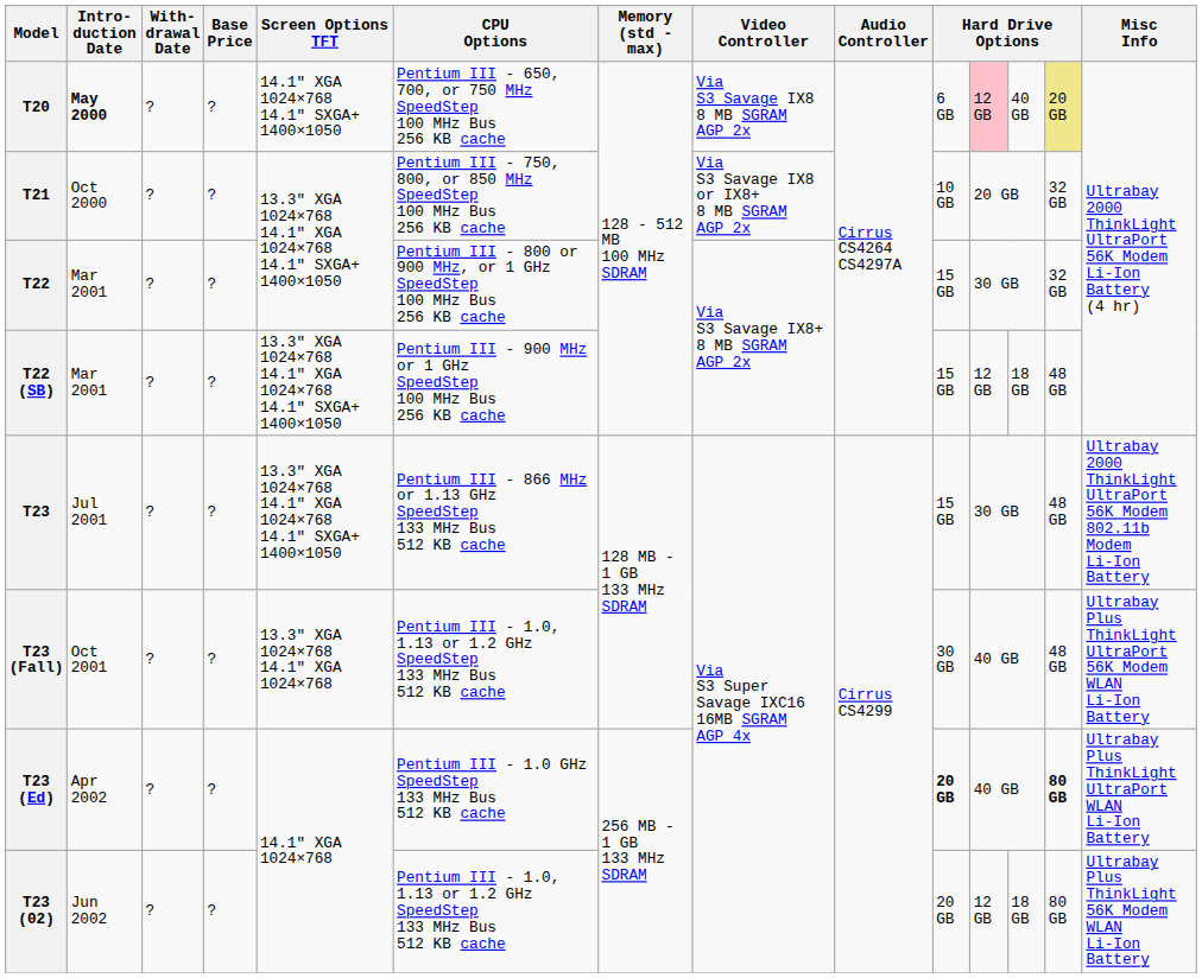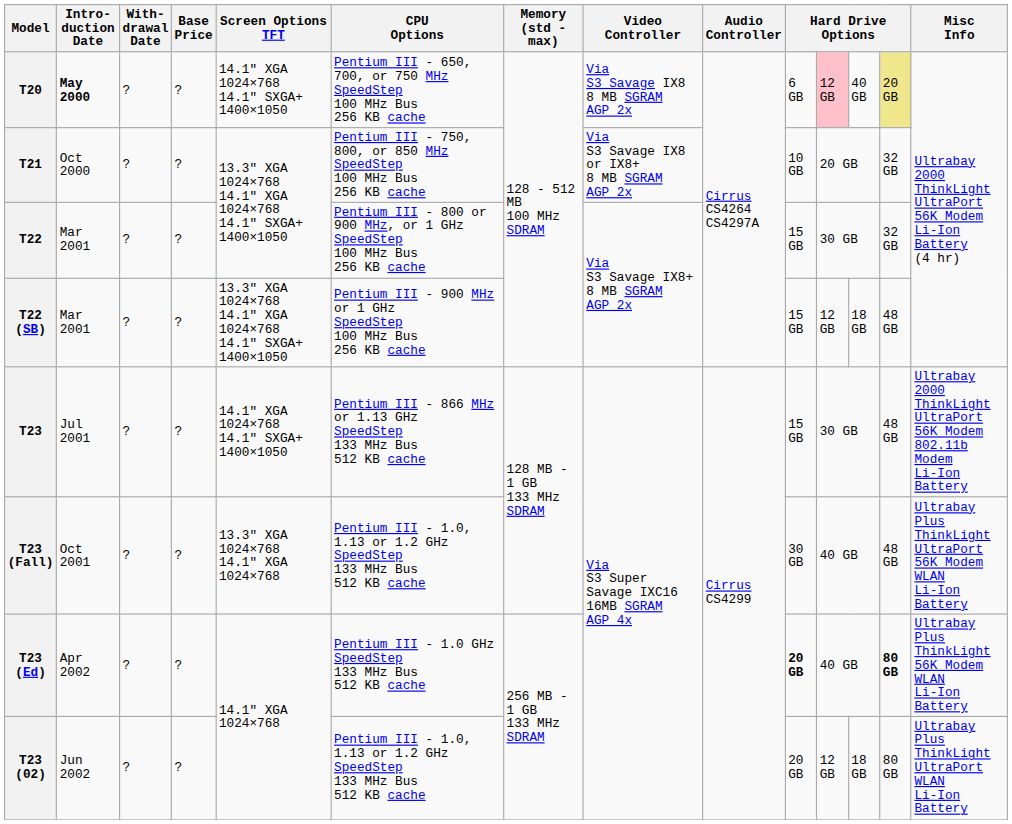 <table class="wikitable mw-collapsible" style="font-size:85%">
 <tr>
 <th>Model</th>
 <th>Intro-<br>duction<br>Date</th>
 <th>With-<br>drawal<br>Date</th>
 <th>Base<br>Price</th>
 <th>Screen Options<br><a href='#'>TFT</a></th>
 <th>CPU<br>Options</th>
 <th>Memory<br>(std - max)</th>
 <th>Video<br>Controller</th>
 <th>Audio<br>Controller</th>
 <th colspan="4">Hard Drive<br>Options</th>
 <th>Misc<br>Info</th>
 </tr>
 <tr>
 <th>T20</th>
 <td><strong>May 2000</strong></td>
 <td>?</td>
 <td>?</td>
 <td>14.1" XGA 1024×768<br>14.1" SXGA+ 1400×1050</td>
 <td><a href='#'>Pentium III</a> - 650, 700, or 750 <a href='#'>MHz</a><br><a href='#'>SpeedStep</a><br>100 MHz Bus<br>256 KB <a href='#'>cache</a></td>
 <td rowspan="4">128 - 512 MB<br>100 MHz<br><a href='#'>SDRAM</a></td>
 <td><a href='#'>Via</a><br><a href='#'>S3 Savage</a> IX8<br>8 MB <a href='#'>SGRAM</a><br><a href='#'>AGP 2x</a></td>
 <td rowspan="4"><a href='#'>Cirrus</a><br>CS4264<br>CS4297A</td>
 <td>6 GB</td>
 <td style="background: pink;">12 GB</td>
 <td>40 GB</td>
 <td style="background: khaki;">20 GB</td>
 <td rowspan="4"><a href='#'>Ultrabay 2000</a><br><a href='#'>ThinkLight</a><br><a href='#'>UltraPort</a><br><a href='#'>56K Modem</a><br><a href='#'>Li-Ion Battery</a><br>(4 hr)</td>
 </tr>
 <tr>
 <th>T21</th>
 <td>Oct 2000</td>
 <td>?</td>
 <td>?</td>
 <td rowspan="2">13.3" XGA 1024×768<br>14.1" XGA 1024×768<br>14.1" SXGA+ 1400×1050</td>
 <td><a href='#'>Pentium III</a> - 750, 800, or 850 <a href='#'>MHz</a><br><a href='#'>SpeedStep</a><br>100 MHz Bus<br>256 KB <a href='#'>cache</a></td>
 <td><a href='#'>Via</a><br>S3 Savage IX8 or IX8+<br>8 MB <a href='#'>SGRAM</a><br><a href='#'>AGP 2x</a></td>
 <td>10 GB</td>
 <td colspan="2">20 GB</td>
 <td>32 GB</td>
 </tr>
 <tr>
 <th>T22</th>
 <td>Mar 2001</td>
 <td>?</td>
 <td>?</td>
 <td><a href='#'>Pentium III</a> - 800 or 900 <a href='#'>MHz</a>, or 1 GHz<br><a href='#'>SpeedStep</a><br>100 MHz Bus<br>256 KB <a href='#'>cache</a></td>
 <td rowspan="2"><a href='#'>Via</a><br>S3 Savage IX8+<br>8 MB <a href='#'>SGRAM</a><br><a href='#'>AGP 2x</a></td>
 <td>15 GB</td>
 <td colspan="2">30 GB</td>
 <td>32 GB</td>
 </tr>
 <tr>
 <th>T22<br>(<a href='#'>SB</a>)</th>
 <td>Mar 2001</td>
 <td>?</td>
 <td>?</td>
 <td>13.3" XGA 1024×768<br>14.1" XGA 1024×768<br>14.1" SXGA+ 1400×1050</td>
 <td><a href='#'>Pentium III</a> - 900 <a href='#'>MHz</a> or 1 GHz<br><a href='#'>SpeedStep</a><br>100 MHz Bus<br>256 KB <a href='#'>cache</a></td>
 <td>15 GB</td>
 <td>12 GB</td>
 <td>18 GB</td>
 <td>48 GB</td>
 </tr>
 <tr>
 <th>T23</th>
 <td>Jul 2001</td>
 <td>?</td>
 <td>?</td>
-<td>13.3" XGA 1024×768<br>14.1" XGA 1024×768<br>14.1" SXGA+ 1400×1050</td>
+<td>14.1" XGA 1024×768<br>14.1" SXGA+ 1400×1050</td>
 <td><a href='#'>Pentium III</a> - 866 <a href='#'>MHz</a> or 1.13 GHz<br><a href='#'>SpeedStep</a><br>133 MHz Bus<br>512 KB <a href='#'>cache</a></td>
 <td rowspan="2">128 MB - 1 GB<br>133 MHz<br><a href='#'>SDRAM</a></td>
 <td rowspan="4"><a href='#'>Via</a><br>S3 Super Savage IXC16<br>16MB <a href='#'>SGRAM</a><br><a href='#'>AGP 4x</a></td>
 <td rowspan="4"><a href='#'>Cirrus</a><br>CS4299</td>
 <td>15 GB</td>
 <td colspan="2">30 GB</td>
 <td>48 GB</td>
 <td><a href='#'>Ultrabay 2000</a><br><a href='#'>ThinkLight</a><br><a href='#'>UltraPort</a><br><a href='#'>56K Modem</a><br><a href='#'>802.11b Modem</a><br><a href='#'>Li-Ion Battery</a></td>
 </tr>
 <tr>
 <th>T23<br>(Fall)</th>
 <td>Oct 2001</td>
 <td>?</td>
 <td>?</td>
 <td>13.3" XGA 1024×768<br>14.1" XGA 1024×768</td>
 <td><a href='#'>Pentium III</a> - 1.0, 1.13 or 1.2 GHz<br><a href='#'>SpeedStep</a><br>133 MHz Bus<br>512 KB <a href='#'>cache</a></td>
 <td>30 GB</td>
 <td colspan="2">40 GB</td>
 <td>48 GB</td>
 <td><a href='#'>Ultrabay Plus</a><br><a href='#'>ThinkLight</a><br><a href='#'>UltraPort</a><br><a href='#'>56K Modem</a><br><a href='#'>WLAN</a><br><a href='#'>Li-Ion Battery</a></td>
 </tr>
 <tr>
 <th>T23<br>(<a href='#'>Ed</a>)</th>
 <td>Apr 2002</td>
 <td>?</td>
 <td>?</td>
 <td rowspan="2">14.1" XGA 1024×768</td>
 <td><a href='#'>Pentium III</a> - 1.0 GHz<br><a href='#'>SpeedStep</a><br>133 MHz Bus<br>512 KB <a href='#'>cache</a></td>
 <td rowspan="2">256 MB - 1 GB<br>133 MHz<br><a href='#'>SDRAM</a></td>
 <td><strong>20 GB</strong></td>
 <td colspan="2">40 GB</td>
 <td><strong>80 GB</strong></td>
-<td><a href='#'>Ultrabay Plus</a><br><a href='#'>ThinkLight</a><br><a href='#'>UltraPort</a><br><a href='#'>WLAN</a><br><a href='#'>Li-Ion Battery</a></td>
+<td><a href='#'>Ultrabay Plus</a><br><a href='#'>ThinkLight</a><br><a href='#'>56K Modem</a><br><a href='#'>WLAN</a><br><a href='#'>Li-Ion Battery</a></td>
 </tr>
 <tr>
 <th>T23<br>(02)</th>
 <td>Jun 2002</td>
 <td>?</td>
 <td>?</td>
 <td><a href='#'>Pentium III</a> - 1.0, 1.13 or 1.2 GHz<br><a href='#'>SpeedStep</a><br>133 MHz Bus<br>512 KB <a href='#'>cache</a></td>
 <td>20 GB</td>
 <td>12 GB</td>
 <td>18 GB</td>
 <td>80 GB</td>
-<td><a href='#'>Ultrabay Plus</a><br><a href='#'>ThinkLight</a><br><a href='#'>56K Modem</a><br><a href='#'>WLAN</a><br><a href='#'>Li-Ion Battery</a></td>
+<td><a href='#'>Ultrabay Plus</a><br><a href='#'>ThinkLight</a><br><a href='#'>UltraPort</a><br><a href='#'>WLAN</a><br><a href='#'>Li-Ion Battery</a></td>
 </tr>
 </table>
